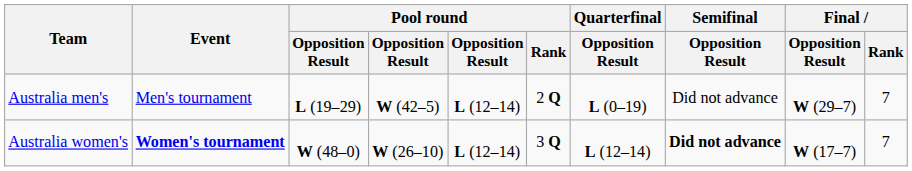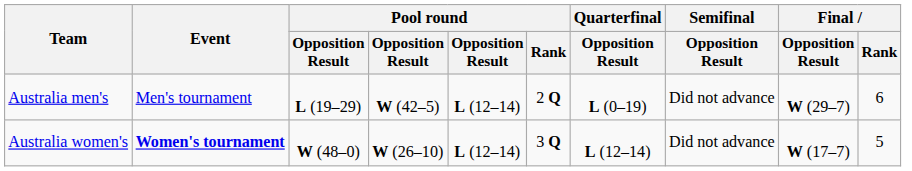 <table class=wikitable style=font-size:90%;text-align:center>
 <tr>
 <th rowspan=2>Team</th>
 <th rowspan=2>Event</th>
 <th colspan=4>Pool round</th>
 <th>Quarterfinal</th>
 <th>Semifinal</th>
 <th colspan=2>Final / </th>
 </tr>
 <tr style=font-size:95%>
 <th>Opposition<br>Result</th>
 <th>Opposition<br>Result</th>
 <th>Opposition<br>Result</th>
 <th>Rank</th>
 <th>Opposition<br>Result</th>
 <th>Opposition<br>Result</th>
 <th>Opposition<br>Result</th>
 <th>Rank</th>
 </tr>
 <tr>
 <td align=left><a href='#'>Australia men's</a></td>
 <td align=left><a href='#'>Men's tournament</a></td>
 <td><br><strong>L</strong> (19–29)</td>
 <td><br><strong>W</strong> (42–5)</td>
 <td><br><strong>L</strong> (12–14)</td>
 <td>2 <strong>Q</strong></td>
 <td><br><strong>L</strong> (0–19)</td>
 <td colspan=1>Did not advance</td>
 <td><br><strong>W</strong> (29–7)</td>
-<td>7</td>
+<td>6</td>
 </tr>
 <tr>
 <td align=left><a href='#'>Australia women's</a></td>
 <td align=left><strong><a href='#'>Women's tournament</a></strong></td>
 <td><br><strong>W</strong> (48–0)</td>
 <td><br><strong>W</strong> (26–10)</td>
 <td><br><strong>L</strong> (12–14)</td>
 <td>3 <strong>Q</strong></td>
 <td><br><strong>L</strong> (12–14)</td>
-<td colspan=1><strong>Did not advance</strong></td>
+<td colspan=1>Did not advance</td>
 <td><br><strong>W</strong> (17–7)</td>
-<td>7</td>
+<td>5</td>
 </tr>
 </table>
